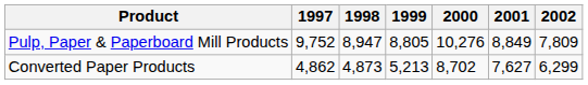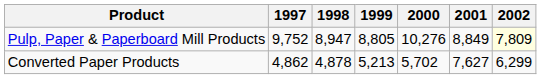 <table class="wikitable">
 <tr>
 <th>Product</th>
 <th>1997</th>
 <th>1998</th>
 <th>1999</th>
 <th>2000</th>
 <th>2001</th>
 <th>2002</th>
 </tr>
 <tr>
 <td><a href='#'>Pulp, Paper</a> & <a href='#'>Paperboard</a> Mill Products</td>
 <td>9,752</td>
 <td>8,947</td>
 <td>8,805</td>
 <td>10,276</td>
 <td>8,849</td>
-<td>7,809</td>
+<td style="background: lightyellow;">7,809</td>
 </tr>
 <tr>
 <td>Converted Paper Products</td>
 <td>4,862</td>
-<td>4,873</td>
+<td>4,878</td>
 <td>5,213</td>
-<td>8,702</td>
+<td>5,702</td>
 <td>7,627</td>
 <td>6,299</td>
 </tr>
 </table>
